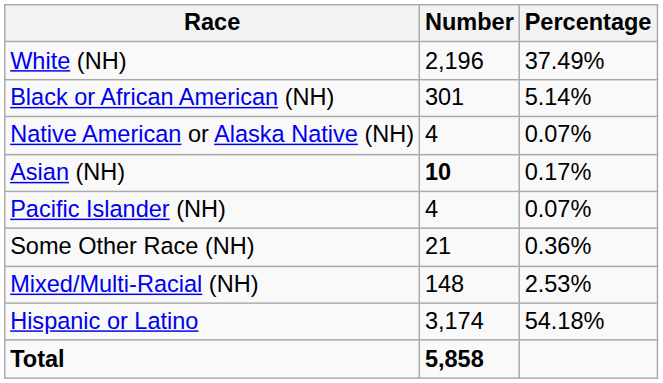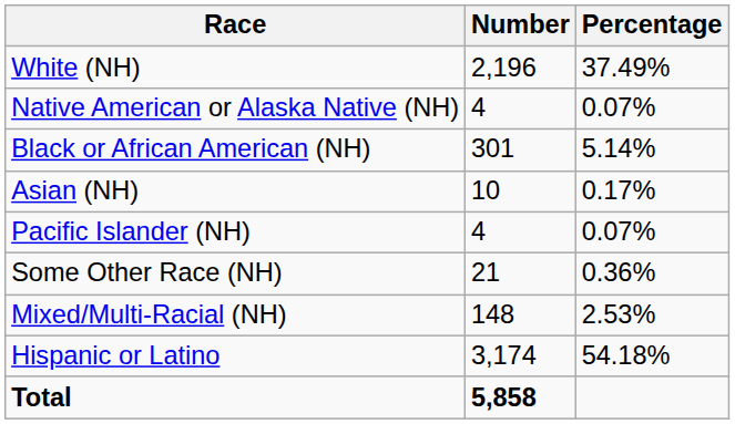 <table class="wikitable">
 <tr>
 <th>Race</th>
 <th>Number</th>
 <th>Percentage</th>
 </tr>
 <tr>
 <td><a href='#'>White</a> (NH)</td>
 <td>2,196</td>
 <td>37.49%</td>
 </tr>
 <tr>
+<td><a href='#'>Native American</a> or <a href='#'>Alaska Native</a> (NH)</td>
+<td>4</td>
+<td>0.07%</td>
+</tr>
+<tr>
 <td><a href='#'>Black or African American</a> (NH)</td>
 <td>301</td>
 <td>5.14%</td>
 </tr>
 <tr>
-<td><a href='#'>Native American</a> or <a href='#'>Alaska Native</a> (NH)</td>
-<td>4</td>
-<td>0.07%</td>
-</tr>
-<tr>
 <td><a href='#'>Asian</a> (NH)</td>
-<td><strong>10</strong></td>
+<td>10</td>
 <td>0.17%</td>
 </tr>
 <tr>
 <td><a href='#'>Pacific Islander</a> (NH)</td>
 <td>4</td>
 <td>0.07%</td>
 </tr>
 <tr>
 <td>Some Other Race (NH)</td>
 <td>21</td>
 <td>0.36%</td>
 </tr>
 <tr>
 <td><a href='#'>Mixed/Multi-Racial</a> (NH)</td>
 <td>148</td>
 <td>2.53%</td>
 </tr>
 <tr>
 <td><a href='#'>Hispanic or Latino</a></td>
 <td>3,174</td>
 <td>54.18%</td>
 </tr>
 <tr>
 <td><strong>Total</strong></td>
 <td><strong>5,858</strong></td>
 <td></td>
 </tr>
 </table>
